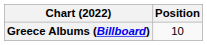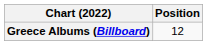 <table class="wikitable plainrowheaders sortable" style="text-align:center;">
 <tr>
 <th>Chart (2022)</th>
 <th>Position</th>
 </tr>
 <tr>
 <th scope="row">Greece Albums (<em><a href='#'>Billboard</a></em>)</th>
-<td>10</td>
+<td>12</td>
 </tr>
 </table>
